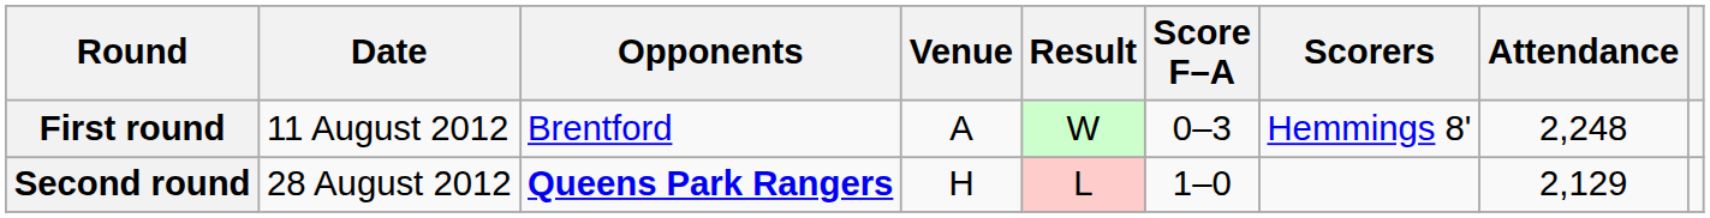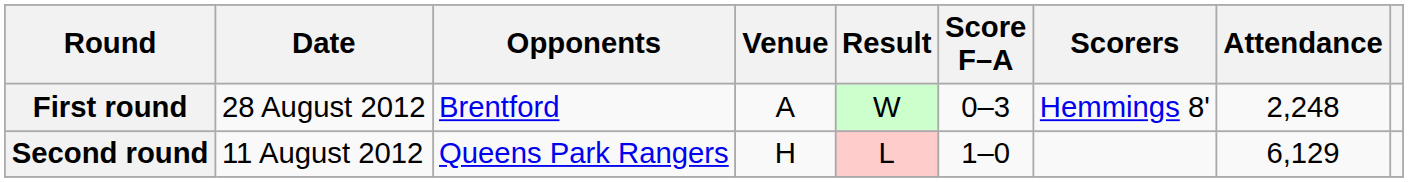 <table class="wikitable plainrowheaders sortable" style="text-align:center">
 <tr>
 <th scope="col">Round</th>
 <th scope="col">Date</th>
 <th scope="col">Opponents</th>
 <th scope="col">Venue</th>
 <th scope="col">Result</th>
 <th scope="col">Score<br>F–A</th>
 <th scope="col" class="unsortable">Scorers</th>
 <th scope="col">Attendance</th>
 <th scope="col" class="unsortable"></th>
 </tr>
 <tr>
 <th scope=row>First round</th>
-<td align=left>11 August 2012</td>
+<td align=left>28 August 2012</td>
 <td align=left><a href='#'>Brentford</a></td>
 <td>A</td>
 <td bgcolor="#CCFFCC">W</td>
 <td>0–3</td>
 <td align=left><a href='#'>Hemmings</a> 8'</td>
 <td>2,248</td>
 <td></td>
 </tr>
 <tr>
 <th scope=row>Second round</th>
-<td align=left>28 August 2012</td>
-<td align=left><strong><a href='#'>Queens Park Rangers</a></strong></td>
+<td align=left>11 August 2012</td>
+<td align=left><a href='#'>Queens Park Rangers</a></td>
 <td>H</td>
 <td bgcolor="#FFCCCC">L</td>
 <td>1–0</td>
 <td></td>
-<td>2,129</td>
+<td>6,129</td>
 <td></td>
 </tr>
 </table>
